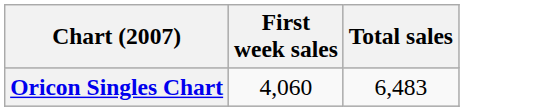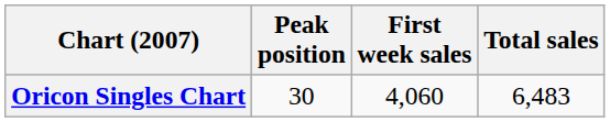 <table class="wikitable plainrowheaders">
 <tr>
 <th>Chart (2007)</th>
+<th>Peak<br>position</th>
 <th>First<br>week sales</th>
 <th>Total sales</th>
 </tr>
 <tr>
 <th scope="row"><a href='#'>Oricon Singles Chart</a></th>
+<td align="center">30</td>
 <td align="center">4,060</td>
 <td align="center">6,483</td>
 </tr>
 </table>
